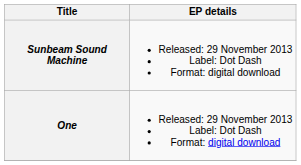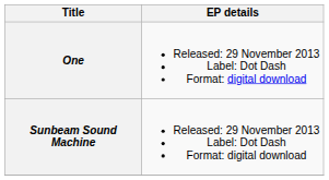 <table class="wikitable plainrowheaders" style="text-align:center;">
 <tr>
 <th scope="col" rowspan="1" style="width:12em;">Title</th>
 <th scope="col" rowspan="1" style="width:16em;">EP details</th>
 </tr>
 <tr>
+<th scope="row"><em>One</em></th>
+<td><br><ul><li>Released: 29 November 2013</li><li>Label: Dot Dash</li><li>Format: <a href='#'>digital download</a></li></ul></td>
+</tr>
+<tr>
 <th scope="row"><em>Sunbeam Sound Machine</em></th>
 <td><br><ul><li>Released: 29 November 2013</li><li>Label: Dot Dash</li><li>Format: digital download</li></ul></td>
 </tr>
 <tr>
-<th scope="row"><em>One</em></th>
-<td><br><ul><li>Released: 29 November 2013</li><li>Label: Dot Dash</li><li>Format: <a href='#'>digital download</a></li></ul></td>
-</tr>
-<tr>
 </tr>
 </table>
